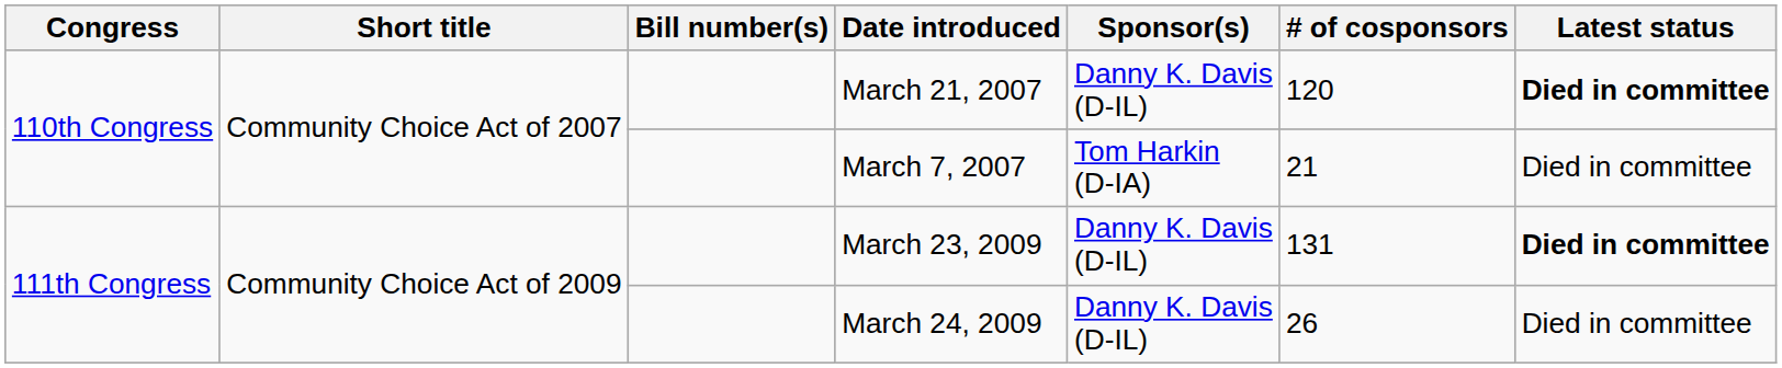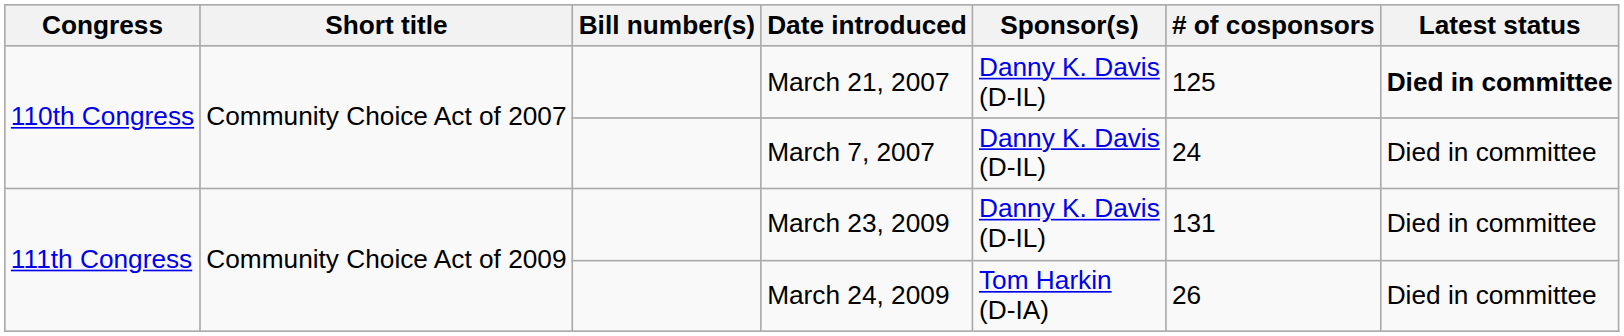 <table class="wikitable">
 <tr>
 <th>Congress</th>
 <th>Short title</th>
 <th>Bill number(s)</th>
 <th>Date introduced</th>
 <th>Sponsor(s)</th>
 <th># of cosponsors</th>
 <th>Latest status</th>
 </tr>
 <tr>
 <td rowspan=2><a href='#'>110th Congress</a></td>
 <td rowspan=2>Community Choice Act of 2007</td>
 <td></td>
 <td>March 21, 2007</td>
 <td><a href='#'>Danny K. Davis</a><br>(D-IL)</td>
-<td>120</td>
+<td>125</td>
 <td><strong>Died in committee</strong></td>
 </tr>
 <tr>
 <td></td>
 <td>March 7, 2007</td>
-<td><a href='#'>Tom Harkin</a><br>(D-IA)</td>
-<td>21</td>
+<td><a href='#'>Danny K. Davis</a><br>(D-IL)</td>
+<td>24</td>
 <td>Died in committee</td>
 </tr>
 <tr>
 <td rowspan=2><a href='#'>111th Congress</a></td>
 <td rowspan=2>Community Choice Act of 2009</td>
 <td></td>
 <td>March 23, 2009</td>
 <td><a href='#'>Danny K. Davis</a><br>(D-IL)</td>
 <td>131</td>
-<td><strong>Died in committee</strong></td>
+<td>Died in committee</td>
 </tr>
 <tr>
 <td></td>
 <td>March 24, 2009</td>
-<td><a href='#'>Danny K. Davis</a><br>(D-IL)</td>
+<td><a href='#'>Tom Harkin</a><br>(D-IA)</td>
 <td>26</td>
 <td>Died in committee</td>
 </tr>
 </table>
